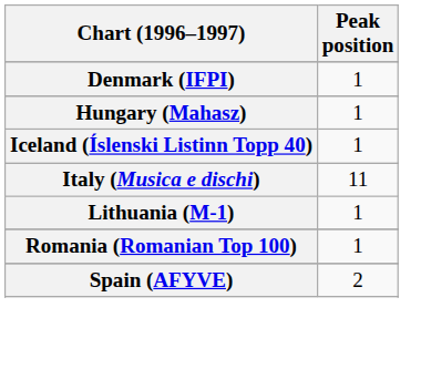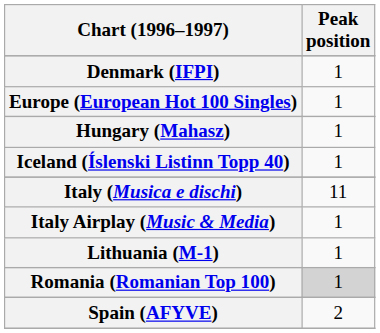 <table class="wikitable sortable plainrowheaders" style="text-align:center">
 <tr>
 <th scope="col">Chart (1996–1997)</th>
 <th scope="col">Peak<br>position</th>
 </tr>
 <tr>
 </tr>
 <tr>
 </tr>
 <tr>
 </tr>
 <tr>
 </tr>
 <tr>
 </tr>
 <tr>
 </tr>
 <tr>
 </tr>
 <tr>
 <th scope="row">Denmark (<a href='#'>IFPI</a>)</th>
 <td>1</td>
 </tr>
 <tr>
+<th scope="row">Europe (<a href='#'>European Hot 100 Singles</a>)</th>
+<td>1</td>
+</tr>
+<tr>
 </tr>
 <tr>
 </tr>
 <tr>
 </tr>
 <tr>
 <th scope="row">Hungary (<a href='#'>Mahasz</a>)</th>
 <td>1</td>
 </tr>
 <tr>
 <th scope="row">Iceland (<a href='#'>Íslenski Listinn Topp 40</a>)</th>
 <td>1</td>
 </tr>
 <tr>
 </tr>
 <tr>
 <th scope="row">Italy (<em><a href='#'>Musica e dischi</a></em>)</th>
 <td>11</td>
 </tr>
 <tr>
+<th scope="row">Italy Airplay (<em><a href='#'>Music & Media</a></em>)</th>
+<td>1</td>
+</tr>
+<tr>
 <th scope="row">Lithuania (<a href='#'>M-1</a>)</th>
 <td>1</td>
 </tr>
 <tr>
 </tr>
 <tr>
 </tr>
 <tr>
 </tr>
 <tr>
 </tr>
 <tr>
 <th scope="row">Romania (<a href='#'>Romanian Top 100</a>)</th>
-<td>1</td>
+<td style="background: lightgrey;">1</td>
 </tr>
 <tr>
 </tr>
 <tr>
 <th scope="row">Spain (<a href='#'>AFYVE</a>)</th>
 <td>2</td>
 </tr>
 <tr>
 </tr>
 <tr>
 </tr>
 <tr>
 </tr>
 <tr>
 </tr>
 <tr>
 </tr>
 <tr>
 </tr>
 <tr>
 </tr>
 <tr>
 </tr>
 <tr>
 </tr>
 <tr>
 </tr>
 </table>
